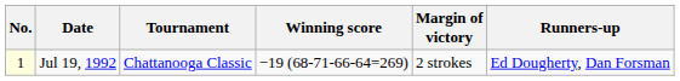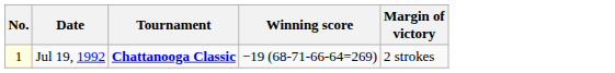 <table class="wikitable" style="font-size:95%;">
 <tr>
 <th>No.</th>
 <th>Date</th>
 <th>Tournament</th>
 <th>Winning score</th>
 <th>Margin of<br>victory</th>
-<th>Runners-up</th>
 </tr>
 <tr>
 <td align=center style="background: lightyellow;">1</td>
 <td align=right>Jul 19, <a href='#'>1992</a></td>
-<td><a href='#'>Chattanooga Classic</a></td>
+<td><strong><a href='#'>Chattanooga Classic</a></strong></td>
 <td>−19 (68-71-66-64=269)</td>
 <td>2 strokes</td>
-<td> <a href='#'>Ed Dougherty</a>,  <a href='#'>Dan Forsman</a></td>
 </tr>
 </table>
